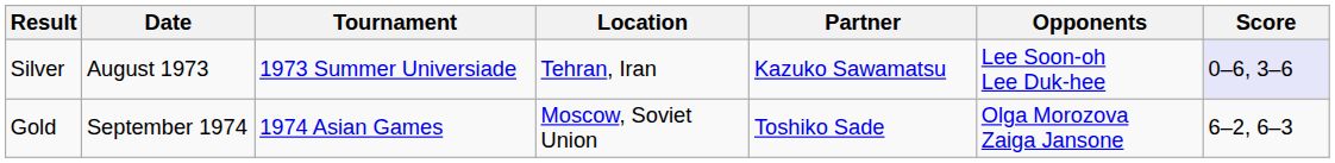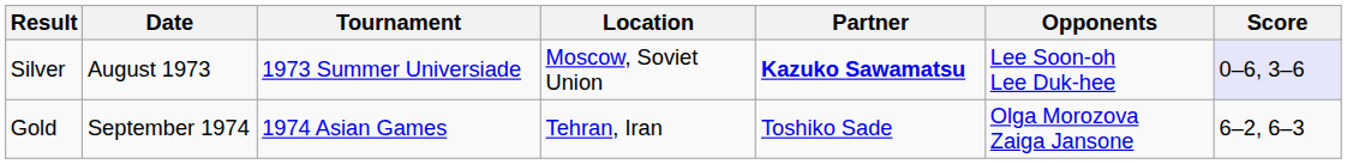 <table class="wikitable">
 <tr>
 <th>Result</th>
 <th style="width:120px">Date</th>
 <th style="width:200px">Tournament</th>
 <th style="width:150px">Location</th>
 <th style="width:160px">Partner</th>
 <th style="width:160px">Opponents</th>
 <th style="width:85px" class="unsortable">Score</th>
 </tr>
 <tr>
 <td> Silver</td>
 <td>August 1973</td>
 <td><a href='#'>1973 Summer Universiade</a></td>
-<td><a href='#'>Tehran</a>, Iran</td>
-<td> <a href='#'>Kazuko Sawamatsu</a></td>
+<td><a href='#'>Moscow</a>, Soviet Union</td>
+<td><strong> <a href='#'>Kazuko Sawamatsu</a></strong></td>
 <td> <a href='#'>Lee Soon-oh</a><br> <a href='#'>Lee Duk-hee</a></td>
 <td style="background: lavender;">0–6, 3–6</td>
 </tr>
 <tr>
 <td> Gold</td>
 <td>September 1974</td>
 <td><a href='#'>1974 Asian Games</a></td>
-<td><a href='#'>Moscow</a>, Soviet Union</td>
+<td><a href='#'>Tehran</a>, Iran</td>
 <td> <a href='#'>Toshiko Sade</a></td>
 <td> <a href='#'>Olga Morozova</a><br> <a href='#'>Zaiga Jansone</a></td>
 <td>6–2, 6–3</td>
 </tr>
 </table>
